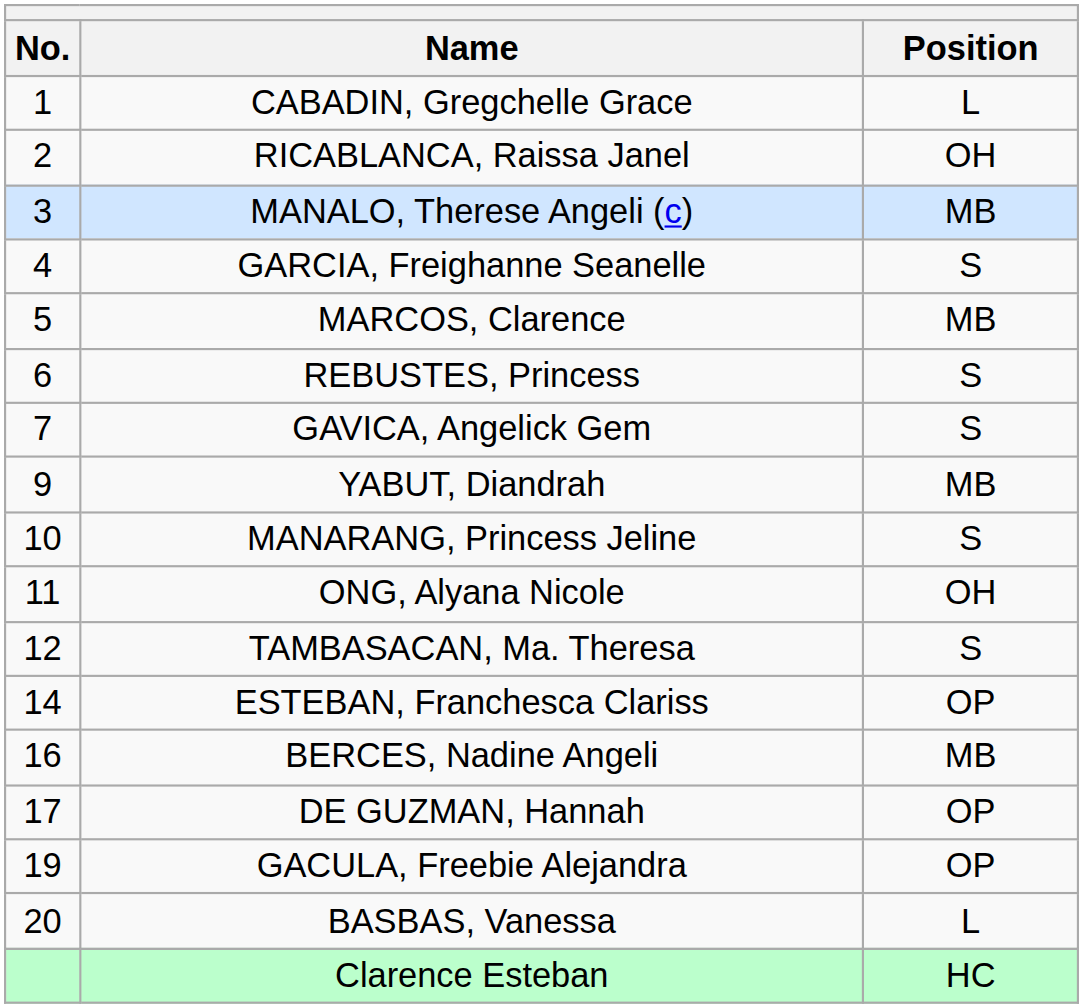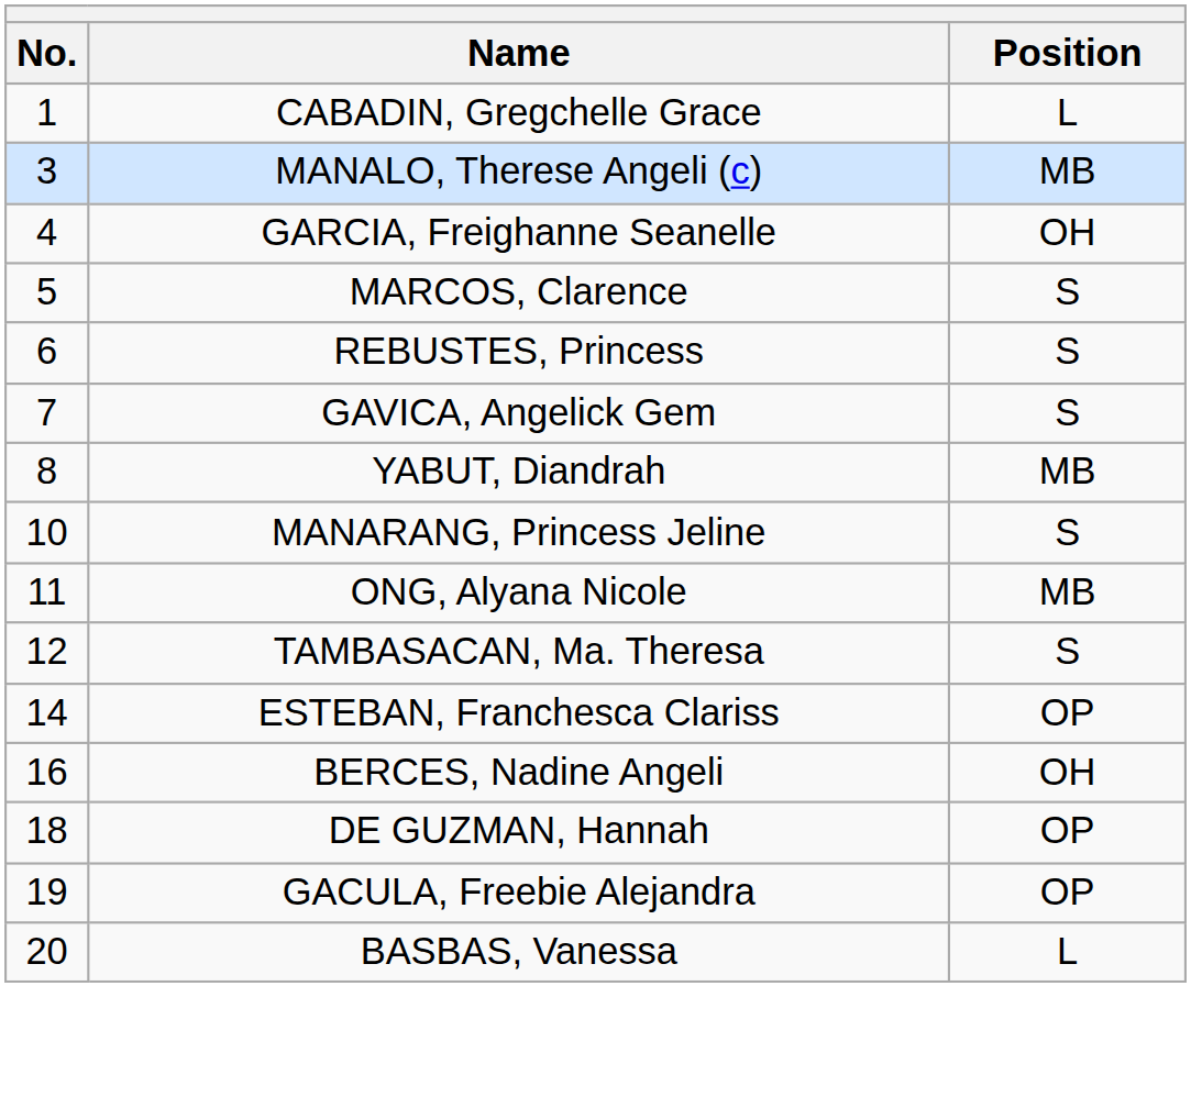 <table class="wikitable mw-collapsible mw-collapsed" style="text-align:center; width:500px; border:none">
 <tr>
 <th style="text-align:left" colspan="3"></th>
 </tr>
 <tr>
 <th style="width:7%">No.</th>
 <th>Name</th>
 <th style="width:20%">Position</th>
 </tr>
 <tr>
 <td>1</td>
 <td>CABADIN, Gregchelle Grace</td>
 <td>L</td>
 </tr>
-<tr>
-<td>2</td>
-<td>RICABLANCA, Raissa Janel</td>
-<td>OH</td>
-</tr>
 <tr bgcolor=#D0E6FF>
 <td>3</td>
 <td>MANALO, Therese Angeli  (<a href='#'>c</a>)</td>
 <td>MB</td>
 </tr>
 <tr>
 <td>4</td>
 <td>GARCIA, Freighanne Seanelle</td>
-<td>S</td>
+<td>OH</td>
 </tr>
 <tr>
 <td>5</td>
 <td>MARCOS, Clarence</td>
-<td>MB</td>
+<td>S</td>
 </tr>
 <tr>
 <td>6</td>
 <td>REBUSTES, Princess</td>
 <td>S</td>
 </tr>
 <tr>
 <td>7</td>
 <td>GAVICA, Angelick Gem</td>
 <td>S</td>
 </tr>
 <tr>
-<td>9</td>
+<td>8</td>
 <td>YABUT, Diandrah</td>
 <td>MB</td>
 </tr>
 <tr>
 <td>10</td>
 <td>MANARANG, Princess Jeline</td>
 <td>S</td>
 </tr>
 <tr>
 <td>11</td>
 <td>ONG, Alyana Nicole</td>
-<td>OH</td>
+<td>MB</td>
 </tr>
 <tr>
 <td>12</td>
 <td>TAMBASACAN, Ma. Theresa</td>
 <td>S</td>
 </tr>
 <tr>
 <td>14</td>
 <td>ESTEBAN, Franchesca Clariss</td>
 <td>OP</td>
 </tr>
 <tr>
 <td>16</td>
 <td>BERCES, Nadine Angeli</td>
-<td>MB</td>
+<td>OH</td>
 </tr>
 <tr>
-<td>17</td>
+<td>18</td>
 <td>DE GUZMAN, Hannah</td>
 <td>OP</td>
 </tr>
 <tr>
 <td>19</td>
 <td>GACULA, Freebie Alejandra</td>
 <td>OP</td>
 </tr>
 <tr>
 <td>20</td>
 <td>BASBAS, Vanessa</td>
 <td>L</td>
 </tr>
 <tr>
 </tr>
-<tr bgcolor=#BBFFCC>
-<td></td>
-<td>Clarence Esteban</td>
-<td>HC</td>
-</tr>
 </table>
